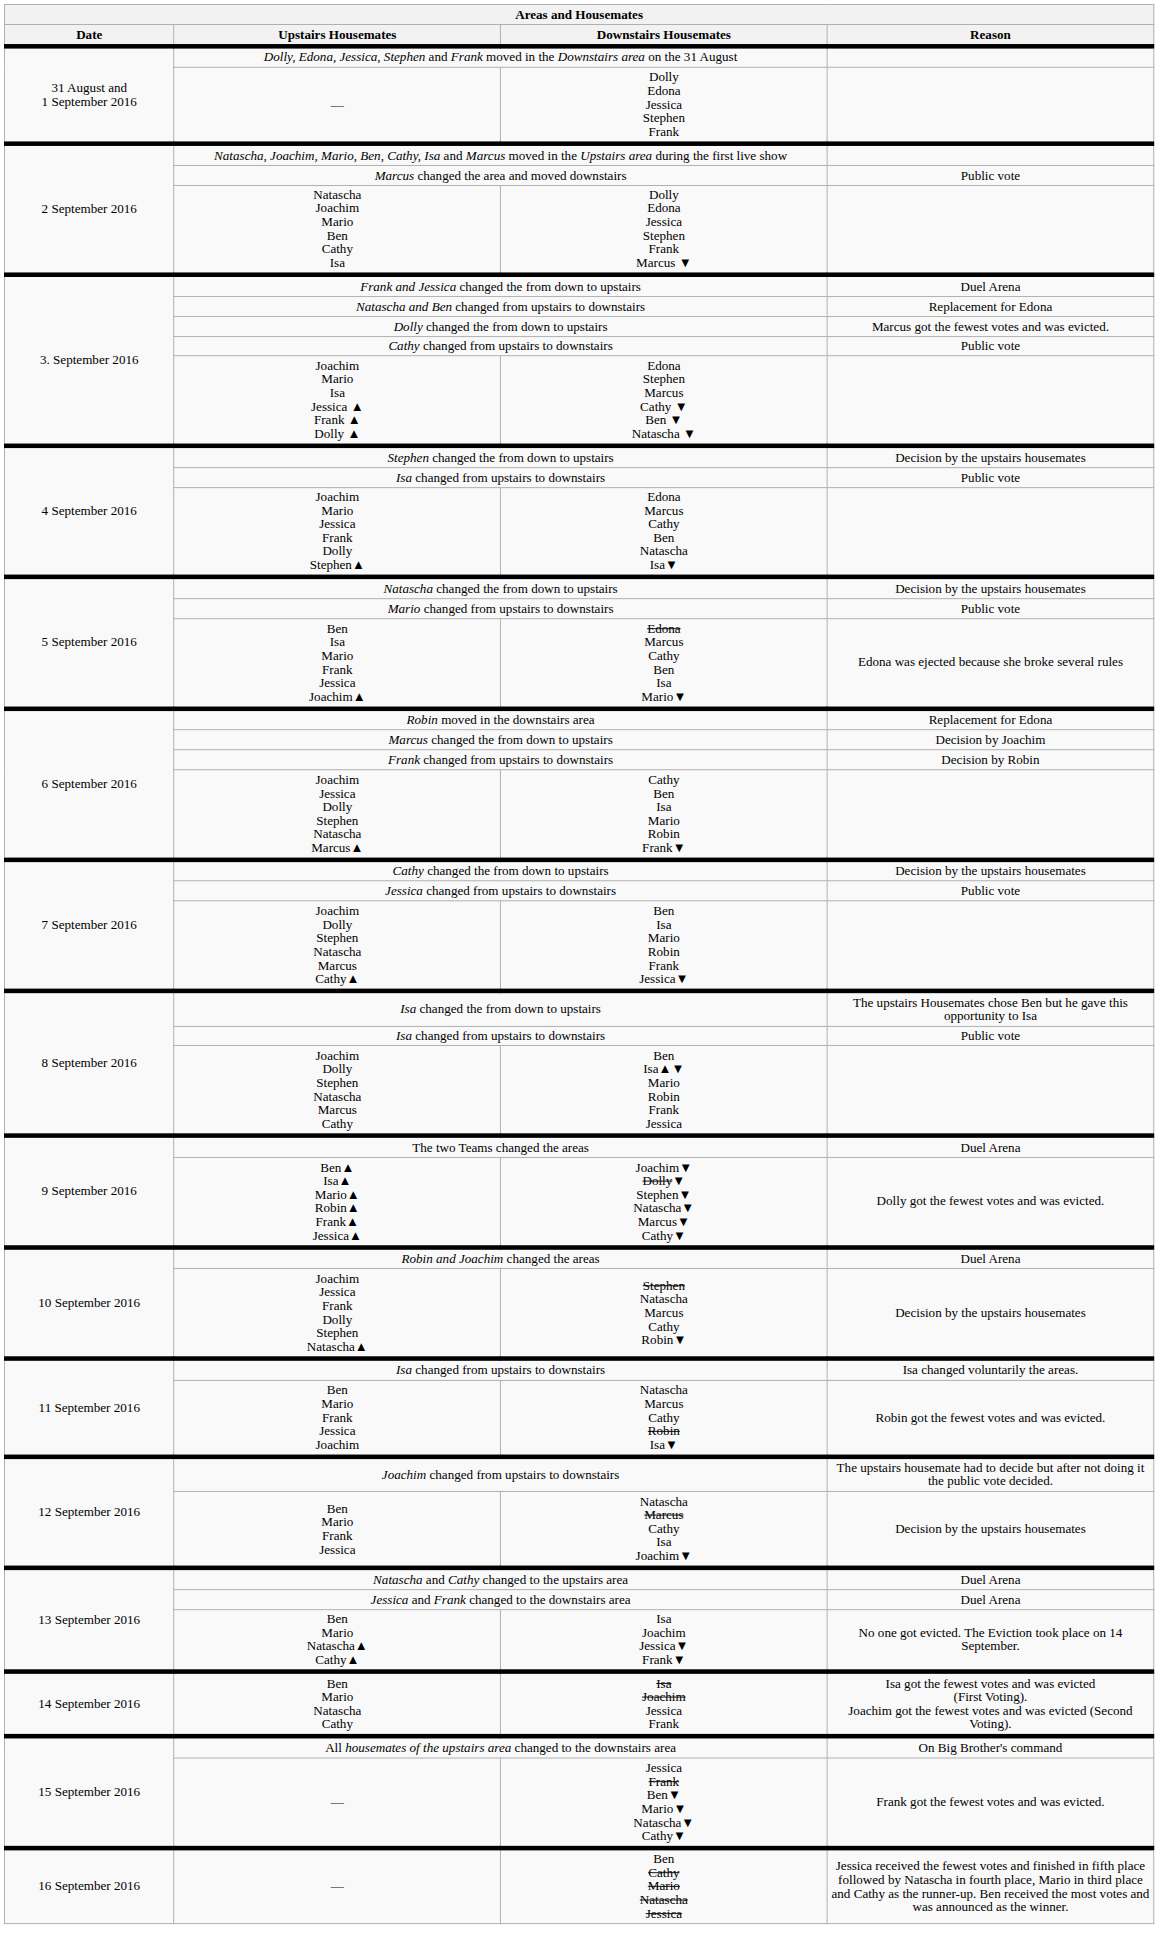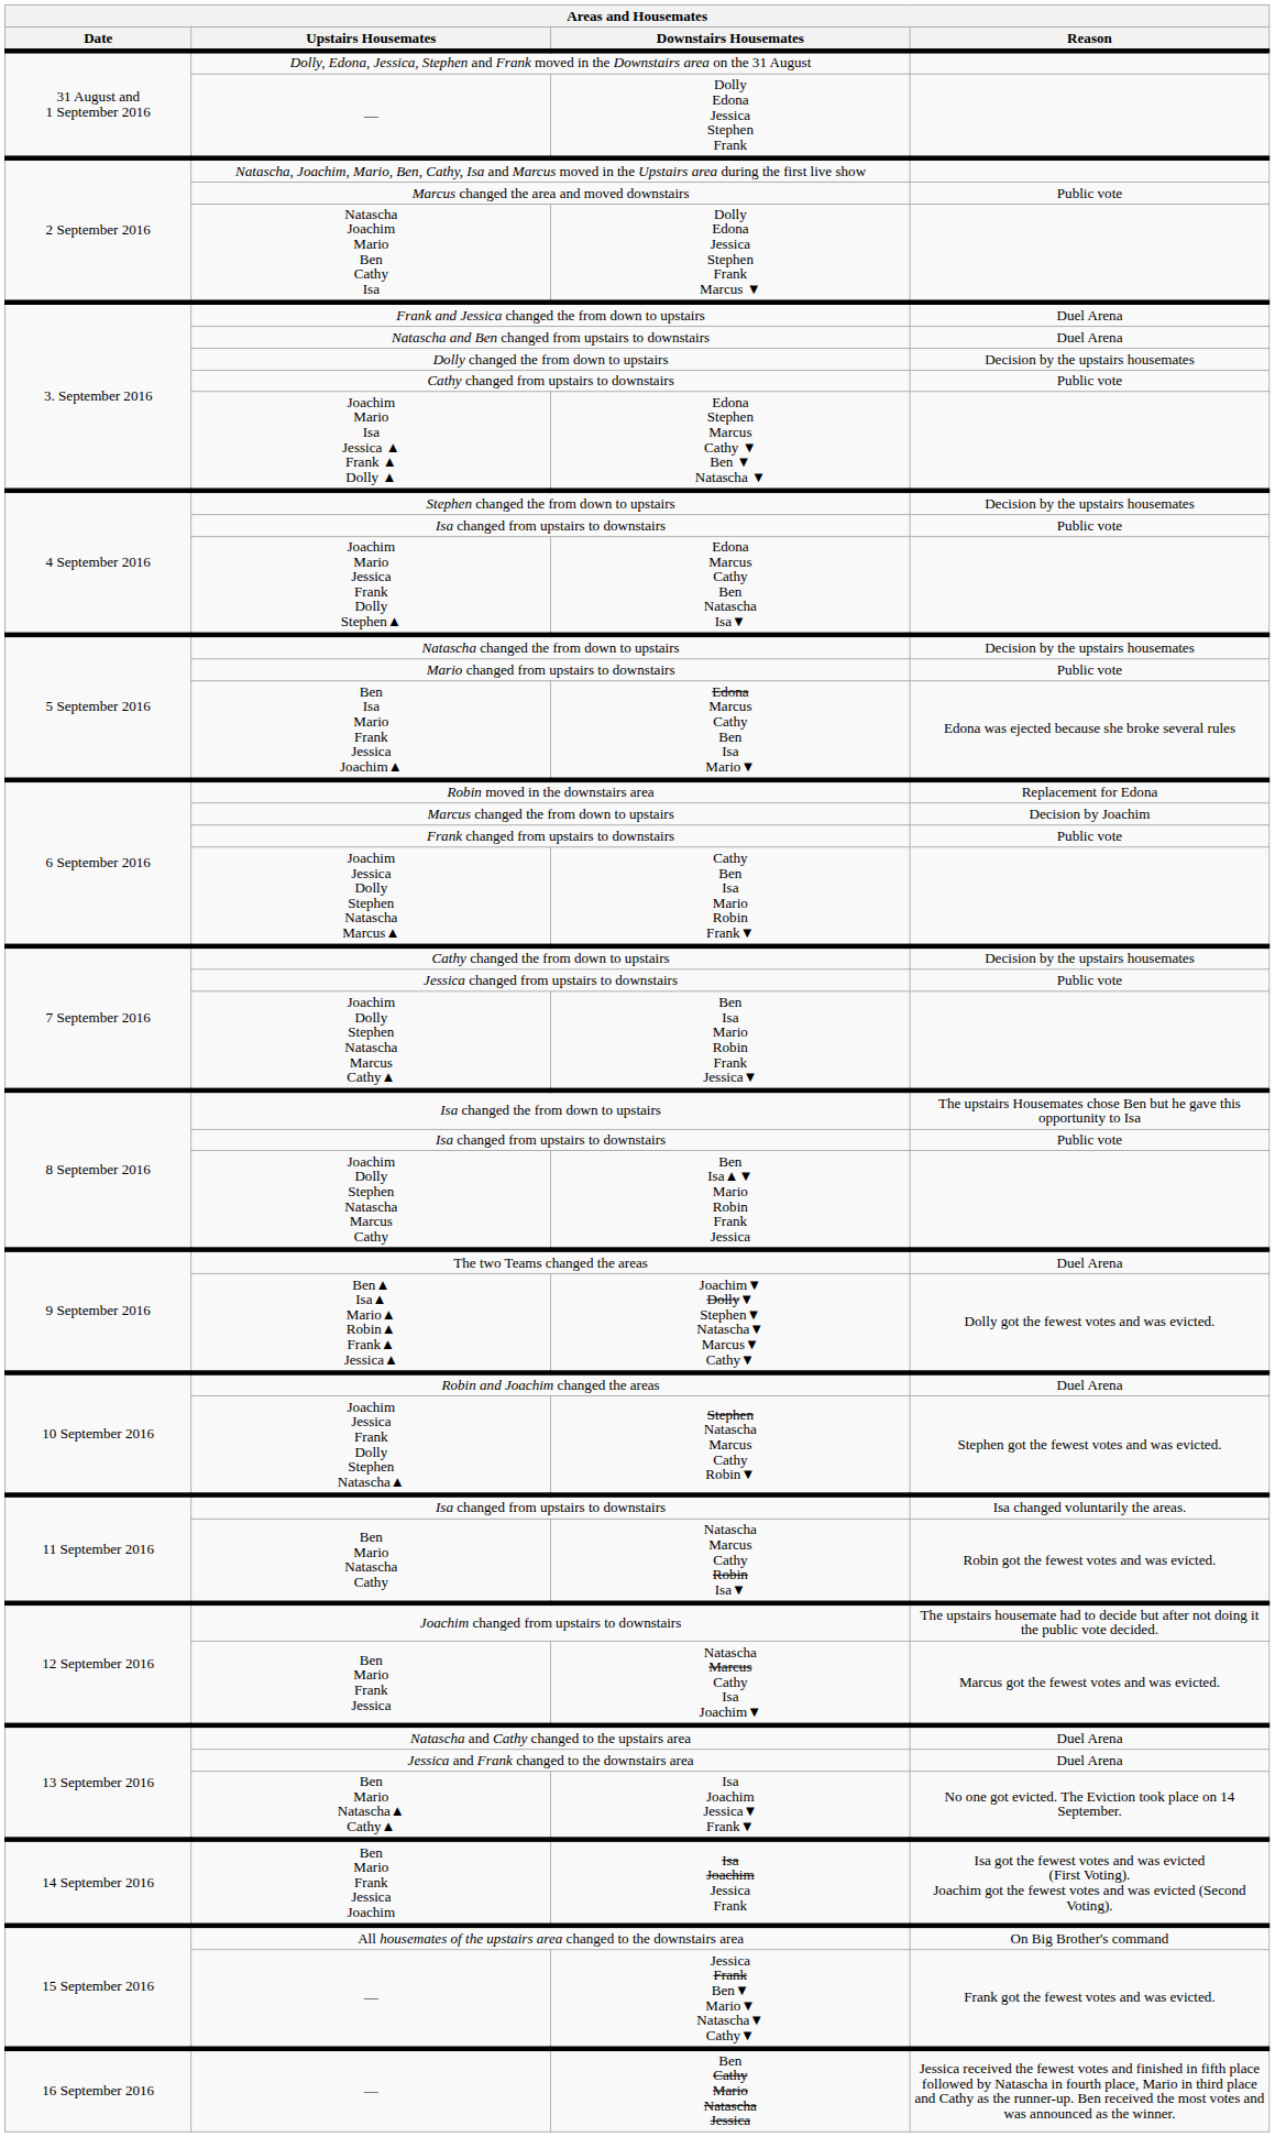 <table class="mw-collapsible mw-collapsed wikitable" style="width:100%; text-align:center; line-height:15px; font-size:90%;">
 <tr>
 <th colspan="4">Areas and Housemates</th>
 </tr>
 <tr class="hintergrandfarbe5">
 <th width="200">Date</th>
 <th width="400">Upstairs Housemates</th>
 <th width="400">Downstairs Housemates</th>
 <th width="400">Reason</th>
 </tr>
 <tr style="border-top:5px solid #000000;">
 <td rowspan="2">31 August and<br>1 September 2016</td>
 <td colspan="2"><em>Dolly, Edona, Jessica, Stephen</em> and <em>Frank</em> moved in the <em>Downstairs area</em> on the 31 August</td>
 <td></td>
 </tr>
 <tr>
 <td>—</td>
 <td>Dolly<br>Edona<br>Jessica<br>Stephen<br>Frank</td>
 <td></td>
 </tr>
 <tr style="border-top:5px solid #000000;">
 <td rowspan="3">2 September 2016</td>
 <td colspan="2"><em>Natascha, Joachim, Mario, Ben, Cathy, Isa</em> and <em>Marcus</em> moved in the <em>Upstairs area</em> during the first live show</td>
 <td></td>
 </tr>
 <tr>
 <td colspan="2"><em>Marcus</em> changed the area and moved downstairs</td>
 <td>Public vote</td>
 </tr>
 <tr>
 <td>Natascha<br>Joachim<br>Mario<br>Ben<br>Cathy<br>Isa</td>
 <td>Dolly<br>Edona<br>Jessica<br>Stephen<br>Frank<br>Marcus <span>▼</span></td>
 <td></td>
 </tr>
 <tr style="border-top:5px solid #000000;">
 <td rowspan="5">3. September 2016</td>
 <td colspan="2"><em>Frank and Jessica</em> changed the from down to upstairs</td>
 <td>Duel Arena</td>
 </tr>
 <tr>
 <td colspan="2"><em>Natascha and Ben</em> changed from upstairs to downstairs</td>
-<td>Replacement for Edona</td>
+<td>Duel Arena</td>
 </tr>
 <tr>
 <td colspan="2"><em>Dolly</em> changed the from down to upstairs</td>
-<td>Marcus got the fewest votes and was evicted.</td>
+<td>Decision by the upstairs housemates</td>
 </tr>
 <tr>
 <td colspan="2"><em>Cathy</em> changed from upstairs to downstairs</td>
 <td>Public vote</td>
 </tr>
 <tr>
 <td>Joachim<br>Mario<br>Isa<br>Jessica <span>▲</span><br>Frank <span>▲</span><br>Dolly <span>▲</span></td>
 <td>Edona<br>Stephen<br>Marcus<br>Cathy <span>▼</span><br>Ben <span>▼</span><br>Natascha <span>▼</span></td>
 <td></td>
 </tr>
 <tr style="border-top:5px solid #000000;">
 <td rowspan="3">4 September 2016</td>
 <td colspan="2"><em>Stephen</em> changed the from down to upstairs</td>
 <td>Decision by the upstairs housemates</td>
 </tr>
 <tr>
 <td colspan="2"><em>Isa</em> changed from upstairs to downstairs</td>
 <td>Public vote</td>
 </tr>
 <tr>
 <td>Joachim<br>Mario<br>Jessica<br>Frank<br>Dolly<br>Stephen<span>▲</span></td>
 <td>Edona<br>Marcus<br>Cathy<br>Ben<br>Natascha<br>Isa<span>▼</span></td>
 <td></td>
 </tr>
 <tr style="border-top:5px solid #000000;">
 <td rowspan="3">5 September 2016</td>
 <td colspan="2"><em>Natascha</em> changed the from down to upstairs</td>
 <td>Decision by the upstairs housemates</td>
 </tr>
 <tr>
 <td colspan="2"><em>Mario</em> changed from upstairs to downstairs</td>
 <td>Public vote</td>
 </tr>
 <tr>
 <td>Ben<br>Isa<br>Mario<br>Frank<br>Jessica<br>Joachim<span>▲</span></td>
 <td><s>Edona</s><br>Marcus<br>Cathy<br>Ben<br>Isa<br>Mario<span>▼</span></td>
 <td>Edona was ejected because she broke several rules</td>
 </tr>
 <tr style="border-top:5px solid #000000;">
 <td rowspan="4">6 September 2016</td>
 <td colspan="2"><em>Robin</em> moved in the downstairs area</td>
 <td>Replacement for Edona</td>
 </tr>
 <tr>
 <td colspan="2"><em>Marcus</em> changed the from down to upstairs</td>
 <td>Decision by Joachim</td>
 </tr>
 <tr>
 <td colspan="2"><em>Frank</em> changed from upstairs to downstairs</td>
-<td>Decision by Robin</td>
+<td>Public vote</td>
 </tr>
 <tr>
 <td>Joachim<br>Jessica<br>Dolly<br>Stephen<br>Natascha<br>Marcus<span>▲</span></td>
 <td>Cathy<br>Ben<br>Isa<br>Mario<br>Robin<br>Frank<span>▼</span></td>
 <td></td>
 </tr>
 <tr style="border-top:5px solid #000000;">
 <td rowspan="3">7 September 2016</td>
 <td colspan="2"><em>Cathy</em> changed the from down to upstairs</td>
 <td>Decision by the upstairs housemates</td>
 </tr>
 <tr>
 <td colspan="2"><em>Jessica</em> changed from upstairs to downstairs</td>
 <td>Public vote</td>
 </tr>
 <tr>
 <td>Joachim<br>Dolly<br>Stephen<br>Natascha<br>Marcus<br>Cathy<span>▲</span></td>
 <td>Ben<br>Isa<br>Mario<br>Robin<br>Frank<br>Jessica<span>▼</span></td>
 <td></td>
 </tr>
 <tr style="border-top:5px solid #000000;">
 <td rowspan="3">8 September 2016</td>
 <td colspan="2"><em>Isa</em> changed the from down to upstairs</td>
 <td>The upstairs Housemates chose Ben but he gave this opportunity to Isa</td>
 </tr>
 <tr>
 <td colspan="2"><em>Isa</em> changed from upstairs to downstairs</td>
 <td>Public vote</td>
 </tr>
 <tr>
 <td>Joachim<br>Dolly<br>Stephen<br>Natascha<br>Marcus<br>Cathy</td>
 <td>Ben<br>Isa<span>▲</span><span>▼</span><br>Mario<br>Robin<br>Frank<br>Jessica</td>
 <td></td>
 </tr>
 <tr style="border-top:5px solid #000000;">
 <td rowspan="2">9 September 2016</td>
 <td colspan="2">The two Teams changed the areas</td>
 <td>Duel Arena</td>
 </tr>
 <tr>
 <td>Ben<span>▲</span><br>Isa<span>▲</span><br>Mario<span>▲</span><br>Robin<span>▲</span><br>Frank<span>▲</span><br>Jessica<span>▲</span></td>
 <td>Joachim<span>▼</span><br><s>Dolly</s><span>▼</span><br>Stephen<span>▼</span><br>Natascha<span>▼</span><br>Marcus<span>▼</span><br>Cathy<span>▼</span></td>
 <td>Dolly got the fewest votes and was evicted.</td>
 </tr>
 <tr style="border-top:5px solid #000000;">
 <td rowspan="2">10 September 2016</td>
 <td colspan="2"><em>Robin and Joachim</em> changed the areas</td>
 <td>Duel Arena</td>
 </tr>
 <tr>
 <td>Joachim<br>Jessica<br>Frank<br>Dolly<br>Stephen<br>Natascha<span>▲</span></td>
 <td><s>Stephen</s><br>Natascha<br>Marcus<br>Cathy<br>Robin<span>▼</span></td>
-<td>Decision by the upstairs housemates</td>
+<td>Stephen got the fewest votes and was evicted.</td>
 </tr>
 <tr style="border-top:5px solid #000000;">
 <td rowspan="2">11 September 2016</td>
 <td colspan="2"><em>Isa</em> changed from upstairs to downstairs</td>
 <td>Isa changed voluntarily the areas.</td>
 </tr>
 <tr>
-<td>Ben<br>Mario<br>Frank<br>Jessica<br>Joachim</td>
+<td>Ben<br>Mario<br>Natascha<br>Cathy</td>
 <td>Natascha<br>Marcus<br>Cathy<br><s>Robin</s><br>Isa<span>▼</span></td>
 <td>Robin got the fewest votes and was evicted.</td>
 </tr>
 <tr style="border-top:5px solid #000000;">
 <td rowspan="2">12 September 2016</td>
 <td colspan="2"><em>Joachim</em> changed from upstairs to downstairs</td>
 <td>The upstairs housemate had to decide but after not doing it the public vote decided.</td>
 </tr>
 <tr>
 <td>Ben<br>Mario<br>Frank<br>Jessica</td>
 <td>Natascha<br><s>Marcus</s><br>Cathy<br>Isa<br>Joachim<span>▼</span></td>
-<td>Decision by the upstairs housemates</td>
+<td>Marcus got the fewest votes and was evicted.</td>
 </tr>
 <tr style="border-top:5px solid #000000;">
 <td rowspan="3">13 September 2016</td>
 <td colspan="2"><em>Natascha</em> and <em>Cathy</em> changed to the upstairs area</td>
 <td>Duel Arena</td>
 </tr>
 <tr>
 <td colspan="2"><em>Jessica</em> and <em>Frank</em> changed to the downstairs area</td>
 <td>Duel Arena</td>
 </tr>
 <tr>
 <td>Ben<br>Mario<br>Natascha<span>▲</span><br>Cathy<span>▲</span></td>
 <td>Isa<br>Joachim<br>Jessica<span>▼</span><br>Frank<span>▼</span></td>
 <td>No one got evicted. The Eviction took place on 14 September.</td>
 </tr>
 <tr style="border-top:5px solid #000000;">
 <td rowspan="1">14 September 2016</td>
-<td>Ben<br>Mario<br>Natascha<br>Cathy</td>
+<td>Ben<br>Mario<br>Frank<br>Jessica<br>Joachim</td>
 <td><s>Isa</s><br><s>Joachim</s><br>Jessica<br>Frank</td>
 <td>Isa got the fewest votes and was evicted <br>(First Voting).<br>Joachim got the fewest votes and was evicted (Second Voting).</td>
 </tr>
 <tr style="border-top:5px solid #000000;">
 <td rowspan="2">15 September 2016</td>
 <td colspan="2">All <em>housemates of the upstairs area</em> changed to the downstairs area</td>
 <td>On Big Brother's command</td>
 </tr>
 <tr>
 <td>—</td>
 <td>Jessica<br><s>Frank</s><br>Ben<span>▼</span><br>Mario<span>▼</span><br>Natascha<span>▼</span><br>Cathy<span>▼</span></td>
 <td>Frank got the fewest votes and was evicted.</td>
 </tr>
 <tr style="border-top:5px solid #000000;">
 <td rowspan="1">16 September 2016</td>
 <td>—</td>
 <td>Ben<br><s>Cathy</s><br><s>Mario</s><br><s>Natascha</s><br><s>Jessica</s></td>
 <td>Jessica received the fewest votes and finished in fifth place followed by Natascha in fourth place, Mario in third place and Cathy as the runner-up. Ben received the most votes and was announced as the winner.</td>
 </tr>
 </table>
